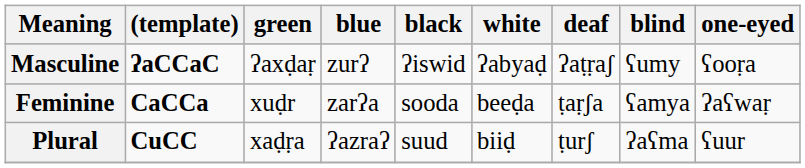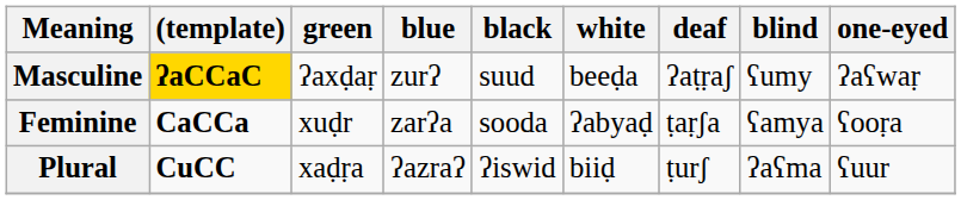 <table class="wikitable" style="float:right; margin:1em">
 <tr>
 <th>Meaning</th>
 <th><strong>(template)</strong></th>
 <th>green</th>
 <th>blue</th>
 <th>black</th>
 <th>white</th>
 <th>deaf</th>
 <th>blind</th>
 <th>one-eyed</th>
 </tr>
 <tr>
 <th>Masculine</th>
-<td><strong>ʔaCCaC</strong></td>
+<td style="background: gold;"><strong>ʔaCCaC</strong></td>
 <td>ʔaxḍaṛ</td>
 <td>zurʔ</td>
-<td>ʔiswid</td>
-<td>ʔabyaḍ</td>
+<td>suud</td>
+<td>beeḍa</td>
 <td>ʔaṭṛaʃ</td>
 <td>ʕumy</td>
-<td>ʕooṛa</td>
+<td>ʔaʕwaṛ</td>
 </tr>
 <tr>
 <th>Feminine</th>
 <td><strong>CaCCa</strong></td>
 <td>xuḍr</td>
 <td>zarʔa</td>
 <td>sooda</td>
-<td>beeḍa</td>
+<td>ʔabyaḍ</td>
 <td>ṭaṛʃa</td>
 <td>ʕamya</td>
-<td>ʔaʕwaṛ</td>
+<td>ʕooṛa</td>
 </tr>
 <tr>
 <th>Plural</th>
 <td><strong>CuCC</strong></td>
 <td>xaḍṛa</td>
 <td>ʔazraʔ</td>
-<td>suud</td>
+<td>ʔiswid</td>
 <td>biiḍ</td>
 <td>ṭurʃ</td>
 <td>ʔaʕma</td>
 <td>ʕuur</td>
 </tr>
 <tr>
 </tr>
 </table>
